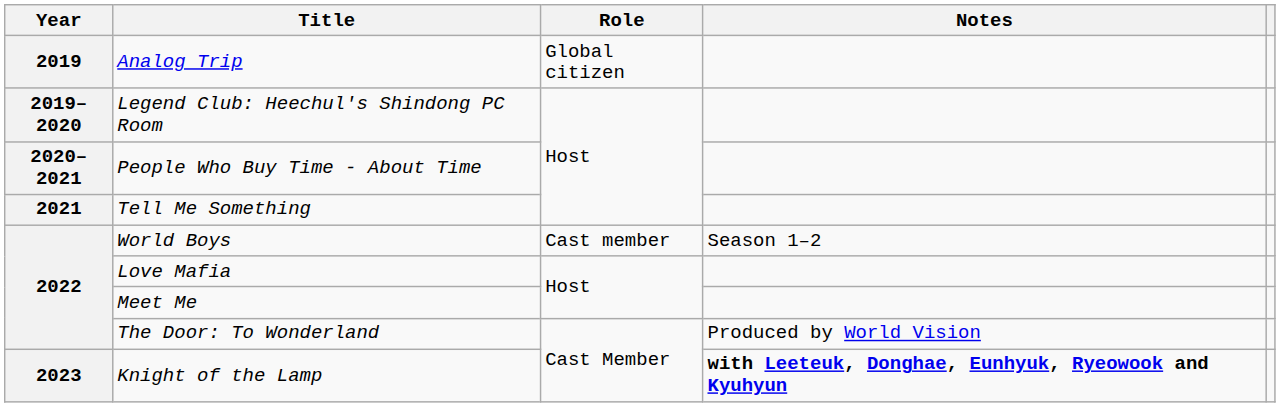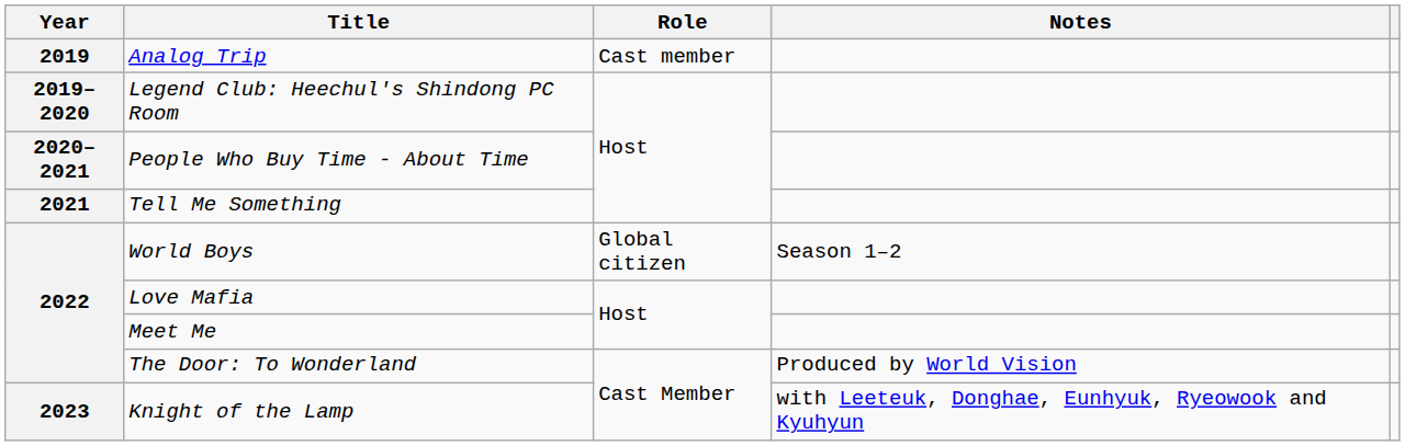 <table class="wikitable  plainrowheaders">
 <tr>
 <th scope="col">Year</th>
 <th scope="col">Title</th>
 <th scope="col">Role</th>
 <th>Notes</th>
 <th scope="col" class="unsortable"></th>
 </tr>
 <tr>
 <th scope="row">2019</th>
 <td><em><a href='#'>Analog Trip</a></em></td>
-<td>Global citizen</td>
+<td>Cast member</td>
 <td></td>
 <td></td>
 </tr>
 <tr>
 <th scope="row">2019–2020</th>
 <td><em>Legend Club: Heechul's Shindong PC Room</em></td>
 <td rowspan="3">Host</td>
 <td></td>
 <td></td>
 </tr>
 <tr>
 <th scope="row">2020–2021</th>
 <td><em>People Who Buy Time - About Time</em></td>
 <td></td>
 <td></td>
 </tr>
 <tr>
 <th scope="row">2021</th>
 <td><em>Tell Me Something</em></td>
 <td></td>
 <td></td>
 </tr>
 <tr>
 <th scope="row" rowspan=4>2022</th>
 <td><em>World Boys</em></td>
-<td>Cast member</td>
+<td>Global citizen</td>
 <td>Season 1–2</td>
 <td></td>
 </tr>
 <tr>
 <td><em>Love Mafia</em></td>
 <td rowspan=2>Host</td>
 <td></td>
 <td></td>
 </tr>
 <tr>
 <td><em>Meet Me</em></td>
 <td></td>
 <td></td>
 </tr>
 <tr>
 <td><em>The Door: To Wonderland</em></td>
 <td rowspan=2>Cast Member</td>
 <td>Produced by <a href='#'>World Vision</a></td>
 <td></td>
 </tr>
 <tr>
 <th scope="row">2023</th>
 <td><em>Knight of the Lamp</em></td>
-<td><strong>with <a href='#'>Leeteuk</a>, <a href='#'>Donghae</a>, <a href='#'>Eunhyuk</a>, <a href='#'>Ryeowook</a> and <a href='#'>Kyuhyun</a></strong></td>
+<td>with <a href='#'>Leeteuk</a>, <a href='#'>Donghae</a>, <a href='#'>Eunhyuk</a>, <a href='#'>Ryeowook</a> and <a href='#'>Kyuhyun</a></td>
 <td></td>
 </tr>
 </table>
